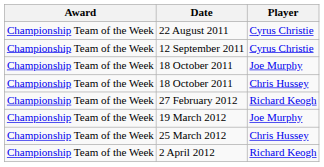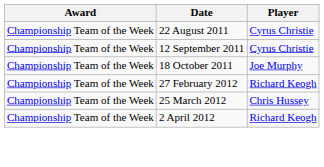 <table class="wikitable">
 <tr>
 <th>Award</th>
 <th>Date</th>
 <th>Player</th>
 </tr>
 <tr>
 <td><a href='#'>Championship</a> Team of the Week</td>
 <td>22 August 2011</td>
 <td> <a href='#'>Cyrus Christie</a></td>
 </tr>
 <tr>
 <td><a href='#'>Championship</a> Team of the Week</td>
 <td>12 September 2011</td>
 <td> <a href='#'>Cyrus Christie</a></td>
 </tr>
 <tr>
 <td><a href='#'>Championship</a> Team of the Week</td>
 <td>18 October 2011</td>
 <td> <a href='#'>Joe Murphy</a></td>
 </tr>
 <tr>
 <td><a href='#'>Championship</a> Team of the Week</td>
-<td>18 October 2011</td>
-<td> <a href='#'>Chris Hussey</a></td>
-</tr>
-<tr>
-<td><a href='#'>Championship</a> Team of the Week</td>
 <td>27 February 2012</td>
 <td> <a href='#'>Richard Keogh</a></td>
-</tr>
-<tr>
-<td><a href='#'>Championship</a> Team of the Week</td>
-<td>19 March 2012</td>
-<td> <a href='#'>Joe Murphy</a></td>
 </tr>
 <tr>
 <td><a href='#'>Championship</a> Team of the Week</td>
 <td>25 March 2012</td>
 <td> <a href='#'>Chris Hussey</a></td>
 </tr>
 <tr>
 <td><a href='#'>Championship</a> Team of the Week</td>
 <td>2 April 2012</td>
 <td> <a href='#'>Richard Keogh</a></td>
 </tr>
 </table>
